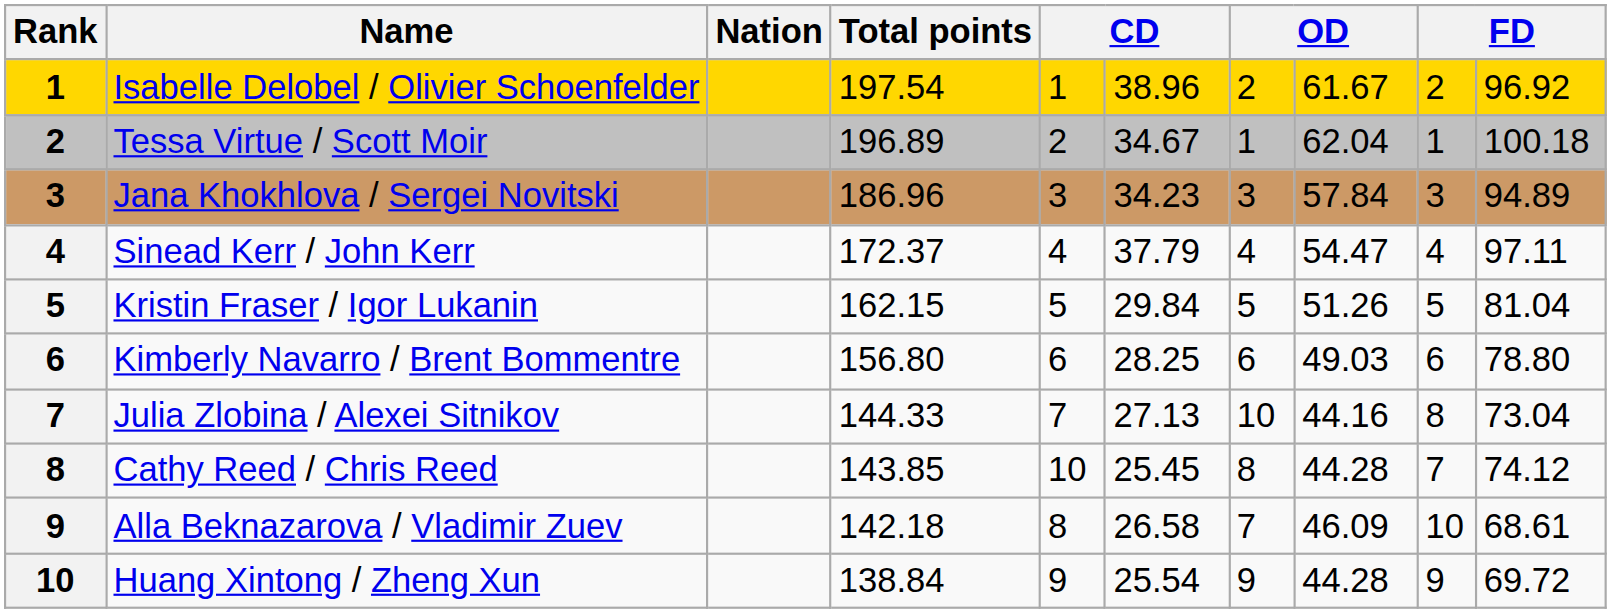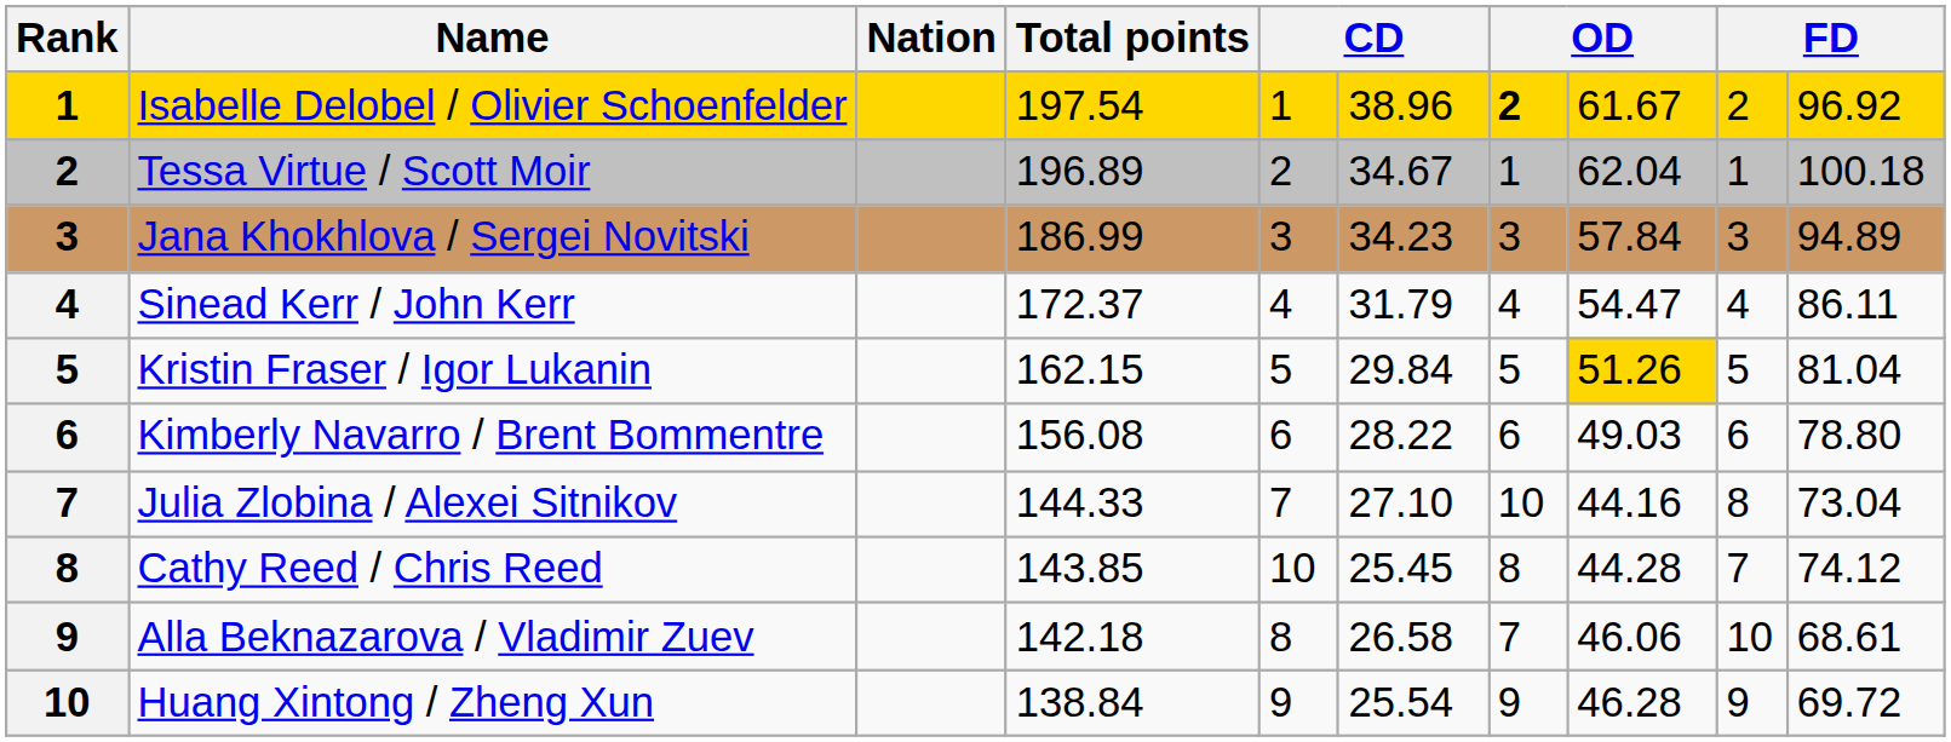 <table class="wikitable">
 <tr>
 <th>Rank</th>
 <th>Name</th>
 <th>Nation</th>
 <th>Total points</th>
 <th colspan="2" width="80px"><a href='#'>CD</a></th>
 <th colspan="2" width="80px"><a href='#'>OD</a></th>
 <th colspan="2" width="80px"><a href='#'>FD</a></th>
 </tr>
 <tr bgcolor="gold">
 <td align="center"><strong>1</strong></td>
 <td><a href='#'>Isabelle Delobel</a> / <a href='#'>Olivier Schoenfelder</a></td>
 <td></td>
 <td>197.54</td>
 <td>1</td>
 <td>38.96</td>
-<td>2</td>
+<td><strong>2</strong></td>
 <td>61.67</td>
 <td>2</td>
 <td>96.92</td>
 </tr>
 <tr bgcolor="silver">
 <td align="center"><strong>2</strong></td>
 <td><a href='#'>Tessa Virtue</a> / <a href='#'>Scott Moir</a></td>
 <td></td>
 <td>196.89</td>
 <td>2</td>
 <td>34.67</td>
 <td>1</td>
 <td>62.04</td>
 <td>1</td>
 <td>100.18</td>
 </tr>
 <tr bgcolor="cc9966">
 <td align="center"><strong>3</strong></td>
 <td><a href='#'>Jana Khokhlova</a> / <a href='#'>Sergei Novitski</a></td>
 <td></td>
-<td>186.96</td>
+<td>186.99</td>
 <td>3</td>
 <td>34.23</td>
 <td>3</td>
 <td>57.84</td>
 <td>3</td>
 <td>94.89</td>
 </tr>
 <tr>
 <th>4</th>
 <td><a href='#'>Sinead Kerr</a> / <a href='#'>John Kerr</a></td>
 <td></td>
 <td>172.37</td>
 <td>4</td>
-<td>37.79</td>
+<td>31.79</td>
 <td>4</td>
 <td>54.47</td>
 <td>4</td>
-<td>97.11</td>
+<td>86.11</td>
 </tr>
 <tr>
 <th>5</th>
 <td><a href='#'>Kristin Fraser</a> / <a href='#'>Igor Lukanin</a></td>
 <td></td>
 <td>162.15</td>
 <td>5</td>
 <td>29.84</td>
 <td>5</td>
-<td>51.26</td>
+<td style="background: gold;">51.26</td>
 <td>5</td>
 <td>81.04</td>
 </tr>
 <tr>
 <th>6</th>
 <td><a href='#'>Kimberly Navarro</a> / <a href='#'>Brent Bommentre</a></td>
 <td></td>
-<td>156.80</td>
+<td>156.08</td>
 <td>6</td>
-<td>28.25</td>
+<td>28.22</td>
 <td>6</td>
 <td>49.03</td>
 <td>6</td>
 <td>78.80</td>
 </tr>
 <tr>
 <th>7</th>
 <td><a href='#'>Julia Zlobina</a> / <a href='#'>Alexei Sitnikov</a></td>
 <td></td>
 <td>144.33</td>
 <td>7</td>
-<td>27.13</td>
+<td>27.10</td>
 <td>10</td>
 <td>44.16</td>
 <td>8</td>
 <td>73.04</td>
 </tr>
 <tr>
 <th>8</th>
 <td><a href='#'>Cathy Reed</a> / <a href='#'>Chris Reed</a></td>
 <td></td>
 <td>143.85</td>
 <td>10</td>
 <td>25.45</td>
 <td>8</td>
 <td>44.28</td>
 <td>7</td>
 <td>74.12</td>
 </tr>
 <tr>
 <th>9</th>
 <td><a href='#'>Alla Beknazarova</a> / <a href='#'>Vladimir Zuev</a></td>
 <td></td>
 <td>142.18</td>
 <td>8</td>
 <td>26.58</td>
 <td>7</td>
-<td>46.09</td>
+<td>46.06</td>
 <td>10</td>
 <td>68.61</td>
 </tr>
 <tr>
 <th>10</th>
 <td><a href='#'>Huang Xintong</a> / <a href='#'>Zheng Xun</a></td>
 <td></td>
 <td>138.84</td>
 <td>9</td>
 <td>25.54</td>
 <td>9</td>
-<td>44.28</td>
+<td>46.28</td>
 <td>9</td>
 <td>69.72</td>
 </tr>
 </table>
